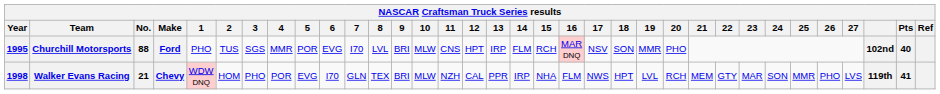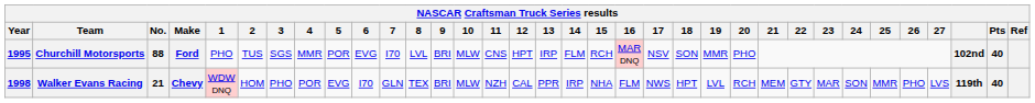 <table class="wikitable" style="text-align:center; font-size:75%">
 <tr>
 <th colspan=45><a href='#'>NASCAR</a> <a href='#'>Craftsman Truck Series</a> results</th>
 </tr>
 <tr>
 <th>Year</th>
 <th>Team</th>
 <th>No.</th>
 <th>Make</th>
 <th>1</th>
 <th>2</th>
 <th>3</th>
 <th>4</th>
 <th>5</th>
 <th>6</th>
 <th>7</th>
 <th>8</th>
 <th>9</th>
 <th>10</th>
 <th>11</th>
 <th>12</th>
 <th>13</th>
 <th>14</th>
 <th>15</th>
 <th>16</th>
 <th>17</th>
 <th>18</th>
 <th>19</th>
 <th>20</th>
 <th>21</th>
 <th>22</th>
 <th>23</th>
 <th>24</th>
 <th>25</th>
 <th>26</th>
 <th>27</th>
 <th></th>
 <th>Pts</th>
 <th>Ref</th>
 </tr>
 <tr>
 <th><a href='#'>1995</a></th>
 <th><a href='#'>Churchill Motorsports</a></th>
 <th>88</th>
 <th><a href='#'>Ford</a></th>
 <td><a href='#'>PHO</a></td>
 <td><a href='#'>TUS</a></td>
 <td><a href='#'>SGS</a></td>
 <td><a href='#'>MMR</a></td>
 <td><a href='#'>POR</a></td>
 <td><a href='#'>EVG</a></td>
 <td><a href='#'>I70</a></td>
 <td><a href='#'>LVL</a></td>
 <td><a href='#'>BRI</a></td>
 <td><a href='#'>MLW</a></td>
 <td><a href='#'>CNS</a></td>
 <td><a href='#'>HPT</a></td>
 <td><a href='#'>IRP</a></td>
 <td><a href='#'>FLM</a></td>
 <td><a href='#'>RCH</a></td>
 <td style="background:#FFCFCF;"><a href='#'>MAR</a><br><small>DNQ</small></td>
 <td><a href='#'>NSV</a></td>
 <td><a href='#'>SON</a></td>
 <td><a href='#'>MMR</a></td>
 <td><a href='#'>PHO</a></td>
 <td colspan=7></td>
 <th>102nd</th>
 <th>40</th>
 <th></th>
 </tr>
 <tr>
 <th><a href='#'>1998</a></th>
 <th><a href='#'>Walker Evans Racing</a></th>
 <th>21</th>
 <th><a href='#'>Chevy</a></th>
 <td style="background:#FFCFCF;"><a href='#'>WDW</a><br><small>DNQ</small></td>
 <td><a href='#'>HOM</a></td>
 <td><a href='#'>PHO</a></td>
 <td><a href='#'>POR</a></td>
 <td><a href='#'>EVG</a></td>
 <td><a href='#'>I70</a></td>
 <td><a href='#'>GLN</a></td>
 <td><a href='#'>TEX</a></td>
 <td><a href='#'>BRI</a></td>
 <td><a href='#'>MLW</a></td>
 <td><a href='#'>NZH</a></td>
 <td><a href='#'>CAL</a></td>
 <td><a href='#'>PPR</a></td>
 <td><a href='#'>IRP</a></td>
 <td><a href='#'>NHA</a></td>
 <td><a href='#'>FLM</a></td>
 <td><a href='#'>NWS</a></td>
 <td><a href='#'>HPT</a></td>
 <td><a href='#'>LVL</a></td>
 <td><a href='#'>RCH</a></td>
 <td><a href='#'>MEM</a></td>
 <td><a href='#'>GTY</a></td>
 <td><a href='#'>MAR</a></td>
 <td><a href='#'>SON</a></td>
 <td><a href='#'>MMR</a></td>
 <td><a href='#'>PHO</a></td>
 <td><a href='#'>LVS</a></td>
 <th>119th</th>
-<th>41</th>
+<th>40</th>
 <th></th>
 </tr>
 </table>
